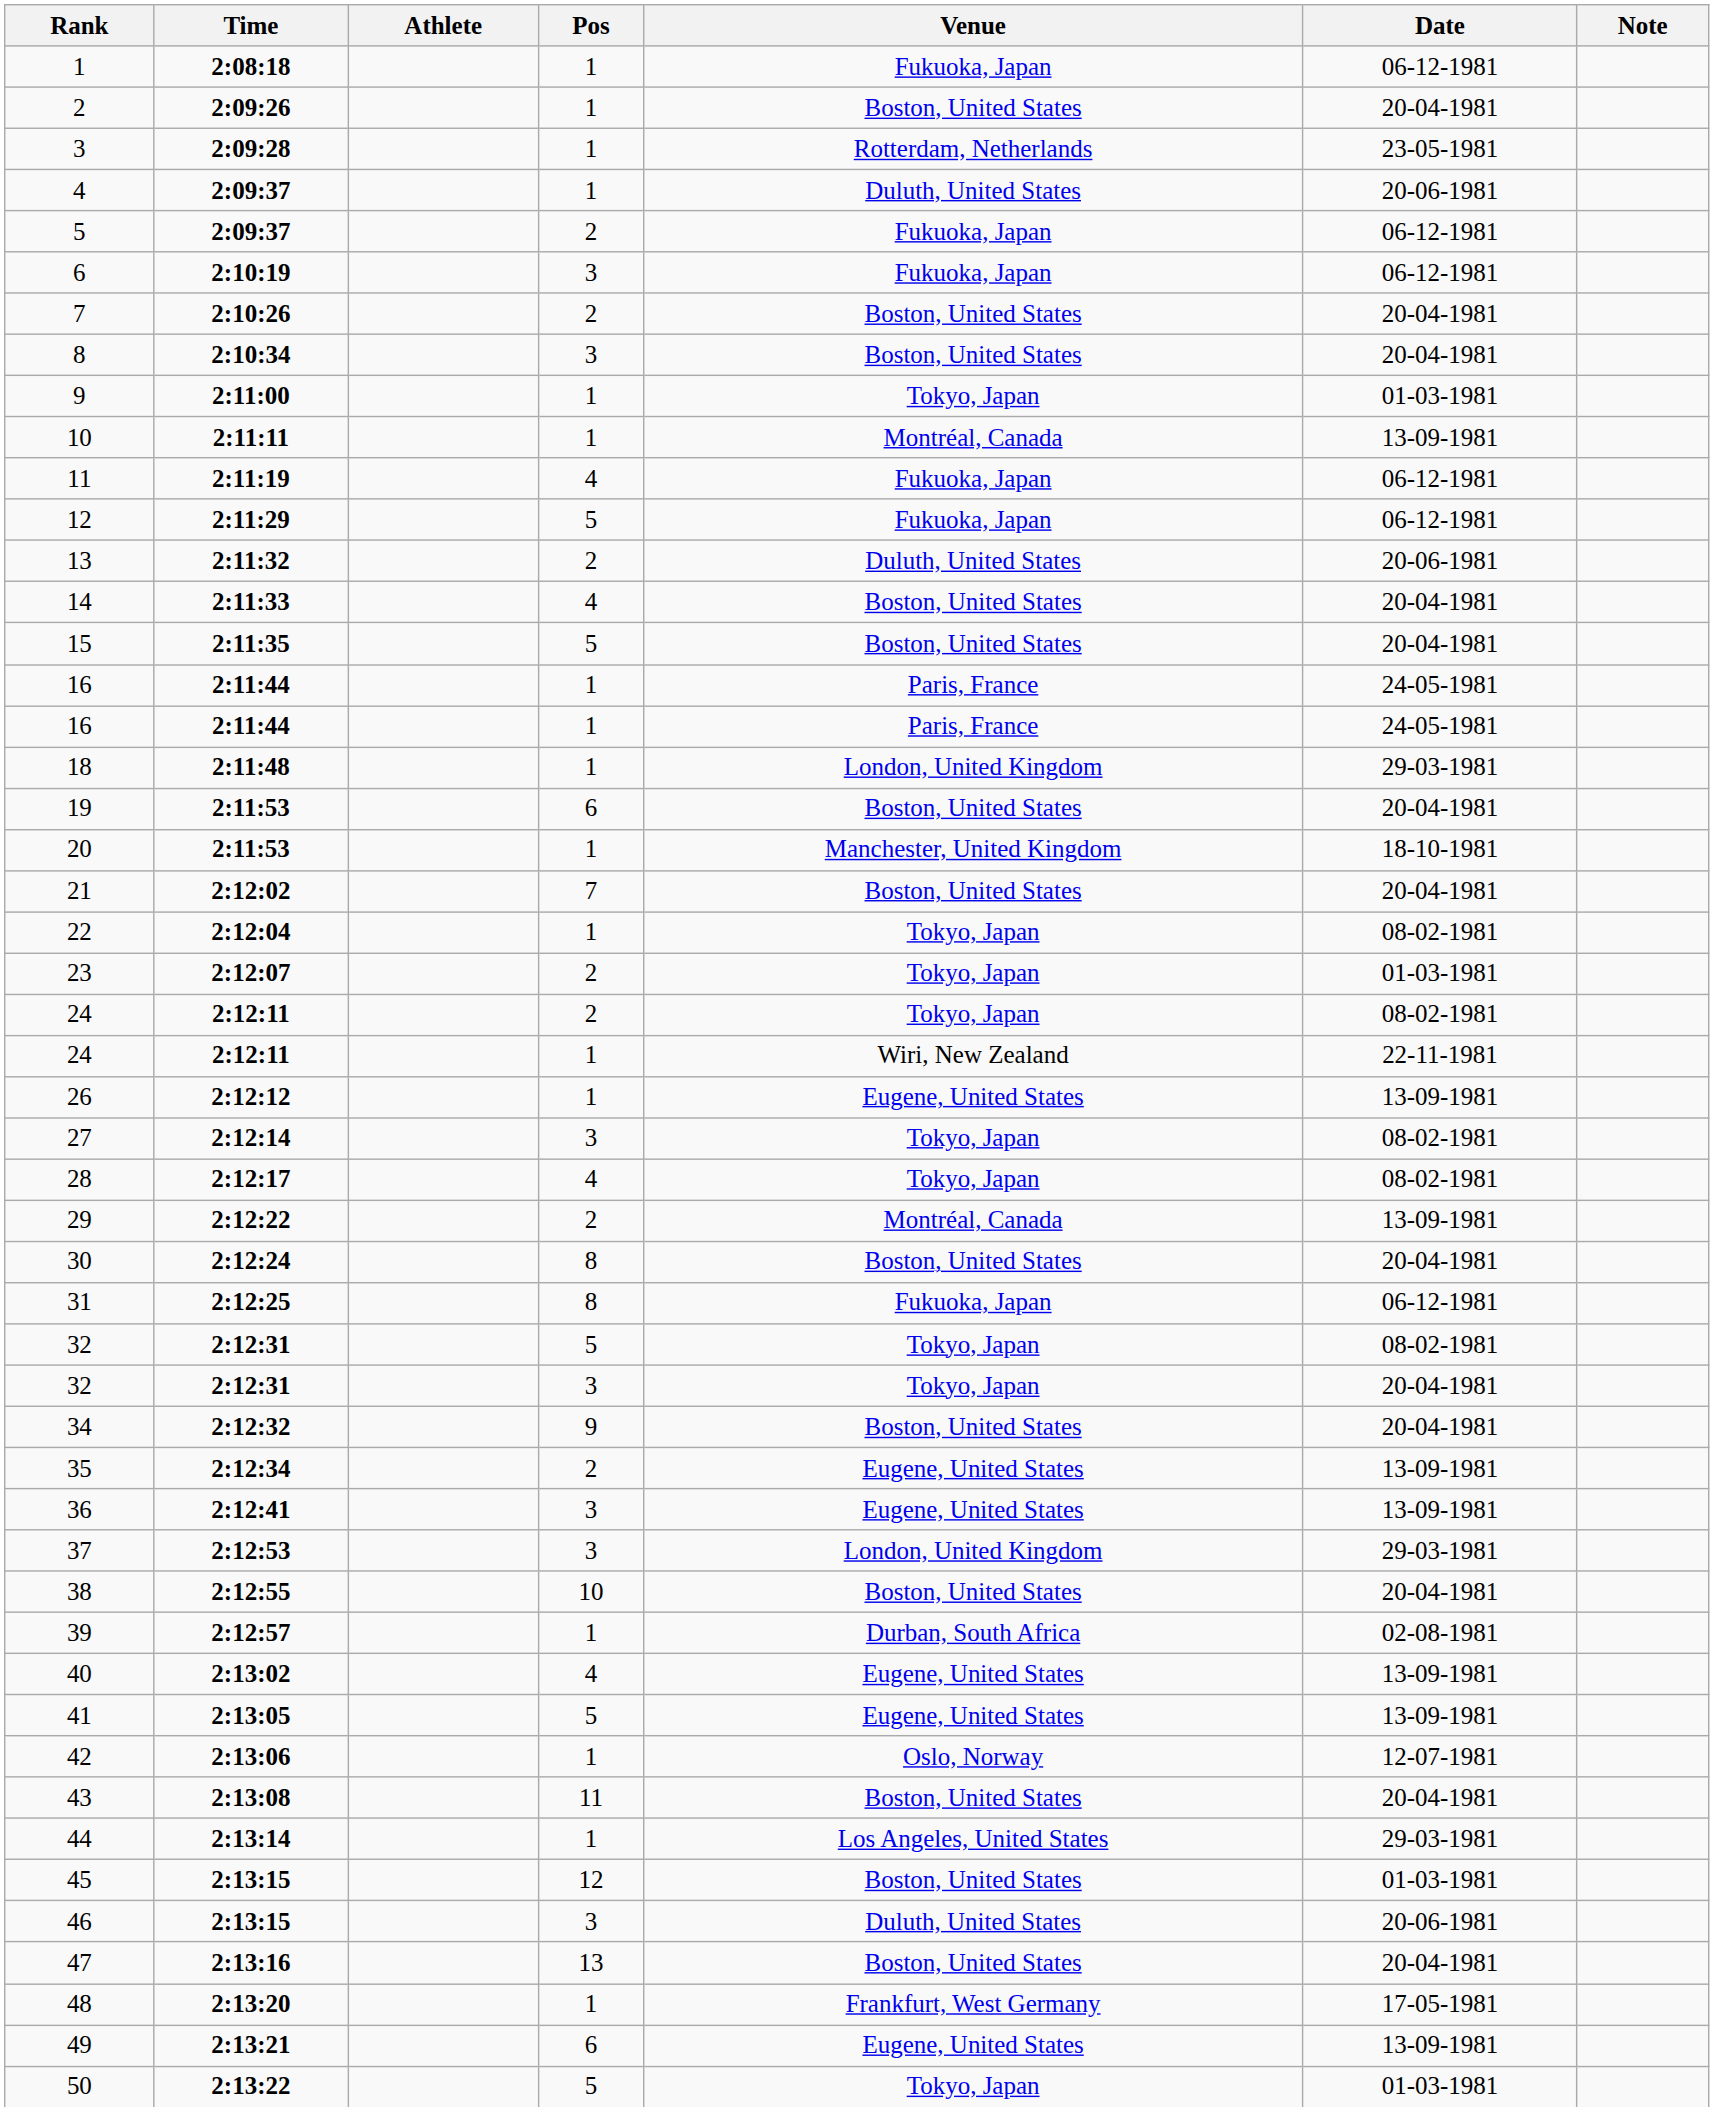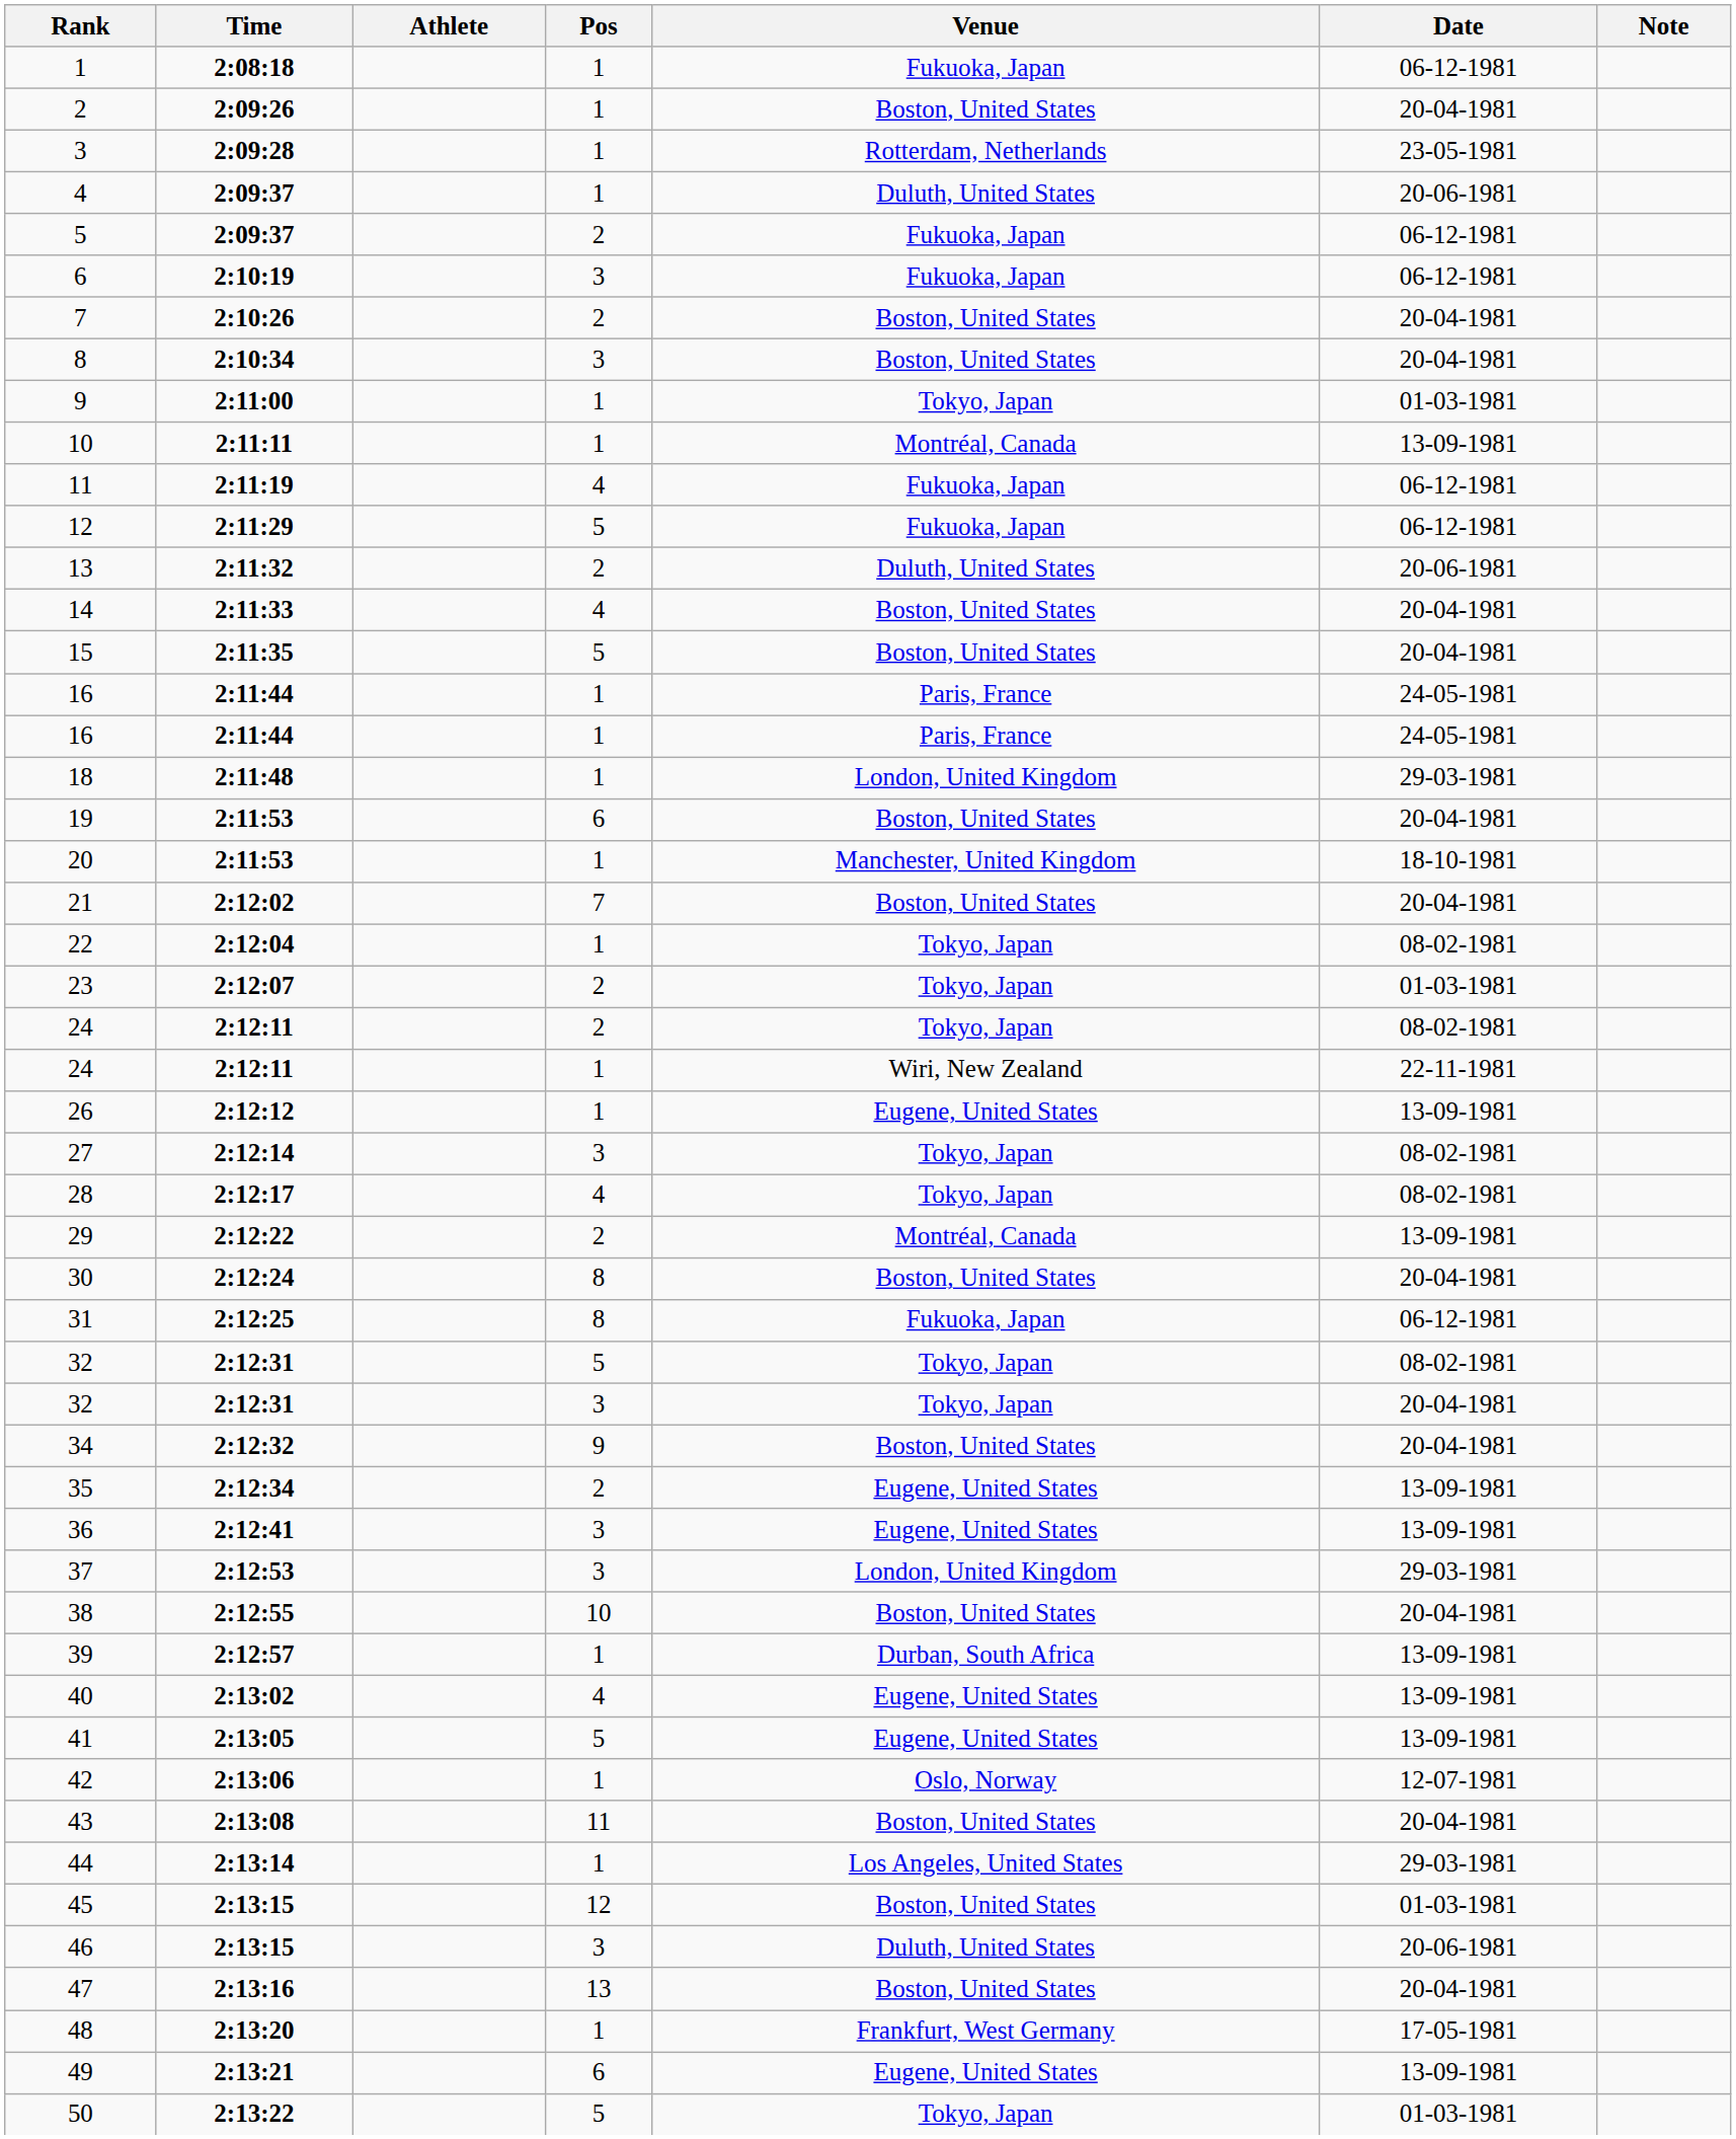 <table class="wikitable sortable" style=" text-align:center; font-size:110%;" width="95%">
 <tr>
 <th>Rank</th>
 <th>Time</th>
 <th>Athlete</th>
 <th>Pos</th>
 <th>Venue</th>
 <th>Date</th>
 <th>Note</th>
 </tr>
 <tr>
 <td>1</td>
 <td><strong>2:08:18</strong></td>
 <td align=left></td>
 <td>1</td>
 <td><a href='#'>Fukuoka, Japan</a></td>
 <td>06-12-1981</td>
 <td></td>
 </tr>
 <tr>
 <td>2</td>
 <td><strong>2:09:26</strong></td>
 <td align=left></td>
 <td>1</td>
 <td><a href='#'>Boston, United States</a></td>
 <td>20-04-1981</td>
 <td></td>
 </tr>
 <tr>
 <td>3</td>
 <td><strong>2:09:28</strong></td>
 <td align=left></td>
 <td>1</td>
 <td><a href='#'>Rotterdam, Netherlands</a></td>
 <td>23-05-1981</td>
 <td></td>
 </tr>
 <tr>
 <td>4</td>
 <td><strong>2:09:37</strong></td>
 <td align=left></td>
 <td>1</td>
 <td><a href='#'>Duluth, United States</a></td>
 <td>20-06-1981</td>
 <td></td>
 </tr>
 <tr>
 <td>5</td>
 <td><strong>2:09:37</strong></td>
 <td align=left></td>
 <td>2</td>
 <td><a href='#'>Fukuoka, Japan</a></td>
 <td>06-12-1981</td>
 <td></td>
 </tr>
 <tr>
 <td>6</td>
 <td><strong>2:10:19</strong></td>
 <td align=left></td>
 <td>3</td>
 <td><a href='#'>Fukuoka, Japan</a></td>
 <td>06-12-1981</td>
 <td></td>
 </tr>
 <tr>
 <td>7</td>
 <td><strong>2:10:26</strong></td>
 <td align=left></td>
 <td>2</td>
 <td><a href='#'>Boston, United States</a></td>
 <td>20-04-1981</td>
 <td></td>
 </tr>
 <tr>
 <td>8</td>
 <td><strong>2:10:34</strong></td>
 <td align=left></td>
 <td>3</td>
 <td><a href='#'>Boston, United States</a></td>
 <td>20-04-1981</td>
 <td></td>
 </tr>
 <tr>
 <td>9</td>
 <td><strong>2:11:00</strong></td>
 <td align=left></td>
 <td>1</td>
 <td><a href='#'>Tokyo, Japan</a></td>
 <td>01-03-1981</td>
 <td></td>
 </tr>
 <tr>
 <td>10</td>
 <td><strong>2:11:11</strong></td>
 <td align=left></td>
 <td>1</td>
 <td><a href='#'>Montréal, Canada</a></td>
 <td>13-09-1981</td>
 <td></td>
 </tr>
 <tr>
 <td>11</td>
 <td><strong>2:11:19</strong></td>
 <td align=left></td>
 <td>4</td>
 <td><a href='#'>Fukuoka, Japan</a></td>
 <td>06-12-1981</td>
 <td></td>
 </tr>
 <tr>
 <td>12</td>
 <td><strong>2:11:29</strong></td>
 <td align=left></td>
 <td>5</td>
 <td><a href='#'>Fukuoka, Japan</a></td>
 <td>06-12-1981</td>
 <td></td>
 </tr>
 <tr>
 <td>13</td>
 <td><strong>2:11:32</strong></td>
 <td align=left></td>
 <td>2</td>
 <td><a href='#'>Duluth, United States</a></td>
 <td>20-06-1981</td>
 <td></td>
 </tr>
 <tr>
 <td>14</td>
 <td><strong>2:11:33</strong></td>
 <td align=left></td>
 <td>4</td>
 <td><a href='#'>Boston, United States</a></td>
 <td>20-04-1981</td>
 <td></td>
 </tr>
 <tr>
 <td>15</td>
 <td><strong>2:11:35</strong></td>
 <td align=left></td>
 <td>5</td>
 <td><a href='#'>Boston, United States</a></td>
 <td>20-04-1981</td>
 <td></td>
 </tr>
 <tr>
 <td>16</td>
 <td><strong>2:11:44</strong></td>
 <td align=left></td>
 <td>1</td>
 <td><a href='#'>Paris, France</a></td>
 <td>24-05-1981</td>
 <td></td>
 </tr>
 <tr>
 <td>16</td>
 <td><strong>2:11:44</strong></td>
 <td align=left></td>
 <td>1</td>
 <td><a href='#'>Paris, France</a></td>
 <td>24-05-1981</td>
 <td></td>
 </tr>
 <tr>
 <td>18</td>
 <td><strong>2:11:48</strong></td>
 <td align=left></td>
 <td>1</td>
 <td><a href='#'>London, United Kingdom</a></td>
 <td>29-03-1981</td>
 <td></td>
 </tr>
 <tr>
 <td>19</td>
 <td><strong>2:11:53</strong></td>
 <td align=left></td>
 <td>6</td>
 <td><a href='#'>Boston, United States</a></td>
 <td>20-04-1981</td>
 <td></td>
 </tr>
 <tr>
 <td>20</td>
 <td><strong>2:11:53</strong></td>
 <td align=left></td>
 <td>1</td>
 <td><a href='#'>Manchester, United Kingdom</a></td>
 <td>18-10-1981</td>
 <td></td>
 </tr>
 <tr>
 <td>21</td>
 <td><strong>2:12:02</strong></td>
 <td align=left></td>
 <td>7</td>
 <td><a href='#'>Boston, United States</a></td>
 <td>20-04-1981</td>
 <td></td>
 </tr>
 <tr>
 <td>22</td>
 <td><strong>2:12:04</strong></td>
 <td align=left></td>
 <td>1</td>
 <td><a href='#'>Tokyo, Japan</a></td>
 <td>08-02-1981</td>
 <td></td>
 </tr>
 <tr>
 <td>23</td>
 <td><strong>2:12:07</strong></td>
 <td align=left></td>
 <td>2</td>
 <td><a href='#'>Tokyo, Japan</a></td>
 <td>01-03-1981</td>
 <td></td>
 </tr>
 <tr>
 <td>24</td>
 <td><strong>2:12:11</strong></td>
 <td align=left></td>
 <td>2</td>
 <td><a href='#'>Tokyo, Japan</a></td>
 <td>08-02-1981</td>
 <td></td>
 </tr>
 <tr>
 <td>24</td>
 <td><strong>2:12:11</strong></td>
 <td align=left></td>
 <td>1</td>
 <td>Wiri, New Zealand</td>
 <td>22-11-1981</td>
 <td></td>
 </tr>
 <tr>
 <td>26</td>
 <td><strong>2:12:12</strong></td>
 <td align=left></td>
 <td>1</td>
 <td><a href='#'>Eugene, United States</a></td>
 <td>13-09-1981</td>
 <td></td>
 </tr>
 <tr>
 <td>27</td>
 <td><strong>2:12:14</strong></td>
 <td align=left></td>
 <td>3</td>
 <td><a href='#'>Tokyo, Japan</a></td>
 <td>08-02-1981</td>
 <td></td>
 </tr>
 <tr>
 <td>28</td>
 <td><strong>2:12:17</strong></td>
 <td align=left></td>
 <td>4</td>
 <td><a href='#'>Tokyo, Japan</a></td>
 <td>08-02-1981</td>
 <td></td>
 </tr>
 <tr>
 <td>29</td>
 <td><strong>2:12:22</strong></td>
 <td align=left></td>
 <td>2</td>
 <td><a href='#'>Montréal, Canada</a></td>
 <td>13-09-1981</td>
 <td></td>
 </tr>
 <tr>
 <td>30</td>
 <td><strong>2:12:24</strong></td>
 <td align=left></td>
 <td>8</td>
 <td><a href='#'>Boston, United States</a></td>
 <td>20-04-1981</td>
 <td></td>
 </tr>
 <tr>
 <td>31</td>
 <td><strong>2:12:25</strong></td>
 <td align=left></td>
 <td>8</td>
 <td><a href='#'>Fukuoka, Japan</a></td>
 <td>06-12-1981</td>
 <td></td>
 </tr>
 <tr>
 <td>32</td>
 <td><strong>2:12:31</strong></td>
 <td align=left></td>
 <td>5</td>
 <td><a href='#'>Tokyo, Japan</a></td>
 <td>08-02-1981</td>
 <td></td>
 </tr>
 <tr>
 <td>32</td>
 <td><strong>2:12:31</strong></td>
 <td align=left></td>
 <td>3</td>
 <td><a href='#'>Tokyo, Japan</a></td>
 <td>20-04-1981</td>
 <td></td>
 </tr>
 <tr>
 <td>34</td>
 <td><strong>2:12:32</strong></td>
 <td align=left></td>
 <td>9</td>
 <td><a href='#'>Boston, United States</a></td>
 <td>20-04-1981</td>
 <td></td>
 </tr>
 <tr>
 <td>35</td>
 <td><strong>2:12:34</strong></td>
 <td align=left></td>
 <td>2</td>
 <td><a href='#'>Eugene, United States</a></td>
 <td>13-09-1981</td>
 <td></td>
 </tr>
 <tr>
 <td>36</td>
 <td><strong>2:12:41</strong></td>
 <td align=left></td>
 <td>3</td>
 <td><a href='#'>Eugene, United States</a></td>
 <td>13-09-1981</td>
 <td></td>
 </tr>
 <tr>
 <td>37</td>
 <td><strong>2:12:53</strong></td>
 <td align=left></td>
 <td>3</td>
 <td><a href='#'>London, United Kingdom</a></td>
 <td>29-03-1981</td>
 <td></td>
 </tr>
 <tr>
 <td>38</td>
 <td><strong>2:12:55</strong></td>
 <td align=left></td>
 <td>10</td>
 <td><a href='#'>Boston, United States</a></td>
 <td>20-04-1981</td>
 <td></td>
 </tr>
 <tr>
 <td>39</td>
 <td><strong>2:12:57</strong></td>
 <td align=left></td>
 <td>1</td>
 <td><a href='#'>Durban, South Africa</a></td>
-<td>02-08-1981</td>
+<td>13-09-1981</td>
 <td></td>
 </tr>
 <tr>
 <td>40</td>
 <td><strong>2:13:02</strong></td>
 <td align=left></td>
 <td>4</td>
 <td><a href='#'>Eugene, United States</a></td>
 <td>13-09-1981</td>
 <td></td>
 </tr>
 <tr>
 <td>41</td>
 <td><strong>2:13:05</strong></td>
 <td align=left></td>
 <td>5</td>
 <td><a href='#'>Eugene, United States</a></td>
 <td>13-09-1981</td>
 <td></td>
 </tr>
 <tr>
 <td>42</td>
 <td><strong>2:13:06</strong></td>
 <td align=left></td>
 <td>1</td>
 <td><a href='#'>Oslo, Norway</a></td>
 <td>12-07-1981</td>
 <td></td>
 </tr>
 <tr>
 <td>43</td>
 <td><strong>2:13:08</strong></td>
 <td align=left></td>
 <td>11</td>
 <td><a href='#'>Boston, United States</a></td>
 <td>20-04-1981</td>
 <td></td>
 </tr>
 <tr>
 <td>44</td>
 <td><strong>2:13:14</strong></td>
 <td align=left></td>
 <td>1</td>
 <td><a href='#'>Los Angeles, United States</a></td>
 <td>29-03-1981</td>
 <td></td>
 </tr>
 <tr>
 <td>45</td>
 <td><strong>2:13:15</strong></td>
 <td align=left></td>
 <td>12</td>
 <td><a href='#'>Boston, United States</a></td>
 <td>01-03-1981</td>
 <td></td>
 </tr>
 <tr>
 <td>46</td>
 <td><strong>2:13:15</strong></td>
 <td align=left></td>
 <td>3</td>
 <td><a href='#'>Duluth, United States</a></td>
 <td>20-06-1981</td>
 <td></td>
 </tr>
 <tr>
 <td>47</td>
 <td><strong>2:13:16</strong></td>
 <td align=left></td>
 <td>13</td>
 <td><a href='#'>Boston, United States</a></td>
 <td>20-04-1981</td>
 <td></td>
 </tr>
 <tr>
 <td>48</td>
 <td><strong>2:13:20</strong></td>
 <td align=left></td>
 <td>1</td>
 <td><a href='#'>Frankfurt, West Germany</a></td>
 <td>17-05-1981</td>
 <td></td>
 </tr>
 <tr>
 <td>49</td>
 <td><strong>2:13:21</strong></td>
 <td align=left></td>
 <td>6</td>
 <td><a href='#'>Eugene, United States</a></td>
 <td>13-09-1981</td>
 <td></td>
 </tr>
 <tr>
 <td>50</td>
 <td><strong>2:13:22</strong></td>
 <td align=left></td>
 <td>5</td>
 <td><a href='#'>Tokyo, Japan</a></td>
 <td>01-03-1981</td>
 <td></td>
 </tr>
 </table>
